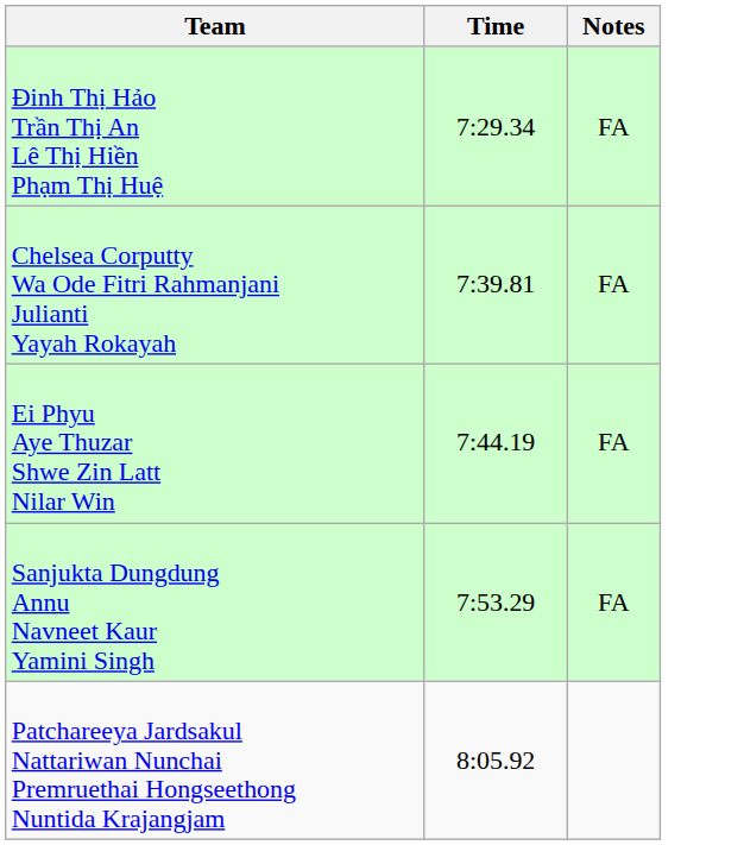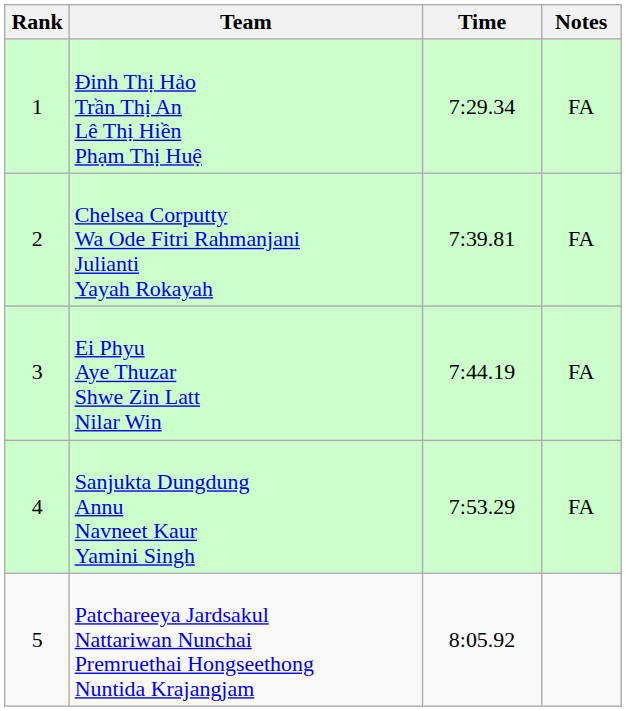 <table class=wikitable style="text-align:center">
 <tr>
+<th width=40>Rank</th>
 <th width=250>Team</th>
 <th width=80>Time</th>
 <th width=50>Notes</th>
 </tr>
 <tr bgcolor="ccffcc">
+<td>1</td>
 <td align="left"><br><a href='#'>Đinh Thị Hảo</a><br><a href='#'>Trần Thị An</a><br><a href='#'>Lê Thị Hiền</a><br><a href='#'>Phạm Thị Huệ</a></td>
 <td>7:29.34</td>
 <td>FA</td>
 </tr>
 <tr bgcolor="ccffcc">
+<td>2</td>
 <td align="left"><br><a href='#'>Chelsea Corputty</a><br><a href='#'>Wa Ode Fitri Rahmanjani</a><br><a href='#'>Julianti</a><br><a href='#'>Yayah Rokayah</a></td>
 <td>7:39.81</td>
 <td>FA</td>
 </tr>
 <tr bgcolor="ccffcc">
+<td>3</td>
 <td align="left"><br><a href='#'>Ei Phyu</a><br><a href='#'>Aye Thuzar</a><br><a href='#'>Shwe Zin Latt</a><br><a href='#'>Nilar Win</a></td>
 <td>7:44.19</td>
 <td>FA</td>
 </tr>
 <tr bgcolor="ccffcc">
+<td>4</td>
 <td align="left"><br><a href='#'>Sanjukta Dungdung</a><br><a href='#'>Annu</a><br><a href='#'>Navneet Kaur</a><br><a href='#'>Yamini Singh</a></td>
 <td>7:53.29</td>
 <td>FA</td>
 </tr>
 <tr>
+<td>5</td>
 <td align="left"><br><a href='#'>Patchareeya Jardsakul</a><br><a href='#'>Nattariwan Nunchai</a><br><a href='#'>Premruethai Hongseethong</a><br><a href='#'>Nuntida Krajangjam</a></td>
 <td>8:05.92</td>
 <td></td>
 </tr>
 </table>
